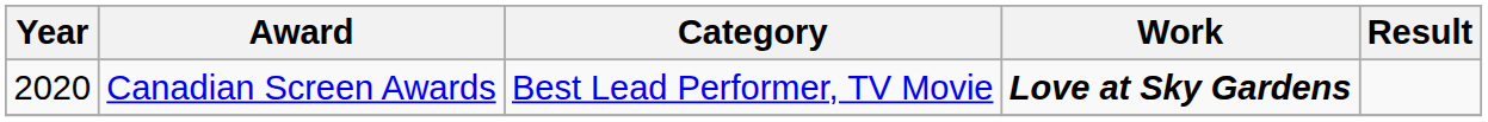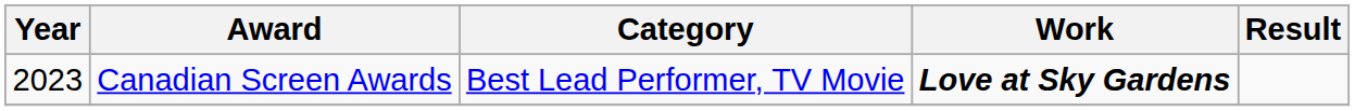 <table class="wikitable">
 <tr>
 <th>Year</th>
 <th>Award</th>
 <th>Category</th>
 <th>Work</th>
 <th>Result</th>
 </tr>
 <tr>
-<td>2020</td>
+<td>2023</td>
 <td><a href='#'>Canadian Screen Awards</a></td>
 <td><a href='#'>Best Lead Performer, TV Movie</a></td>
 <td><strong><em>Love at Sky Gardens</em> </strong></td>
 <td></td>
 </tr>
 <tr>
 </tr>
 </table>
